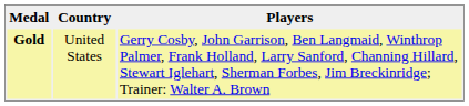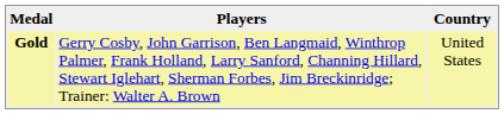 <table style="border-style:solid; border-width:1px; border-color:#808080; background-color:#EFEFEF;" cellspacing="2" cellpadding="2" width="500">
 <tr bgcolor="#EFEFEF">
 <th>Medal</th>
+<th>Players</th>
 <th>Country</th>
-<th>Players</th>
 </tr>
 <tr align="center" valign="top" bgcolor="#F7F6A8">
 <th>Gold</th>
+<td align="left"><a href='#'>Gerry Cosby</a>, <a href='#'>John Garrison</a>, <a href='#'>Ben Langmaid</a>, <a href='#'>Winthrop Palmer</a>, <a href='#'>Frank Holland</a>, <a href='#'>Larry Sanford</a>, <a href='#'>Channing Hillard</a>, <a href='#'>Stewart Iglehart</a>, <a href='#'>Sherman Forbes</a>, <a href='#'>Jim Breckinridge</a>; Trainer: <a href='#'>Walter A. Brown</a></td>
 <td>United States</td>
-<td align="left"><a href='#'>Gerry Cosby</a>, <a href='#'>John Garrison</a>, <a href='#'>Ben Langmaid</a>, <a href='#'>Winthrop Palmer</a>, <a href='#'>Frank Holland</a>, <a href='#'>Larry Sanford</a>, <a href='#'>Channing Hillard</a>, <a href='#'>Stewart Iglehart</a>, <a href='#'>Sherman Forbes</a>, <a href='#'>Jim Breckinridge</a>; Trainer: <a href='#'>Walter A. Brown</a></td>
 </tr>
 </table>
